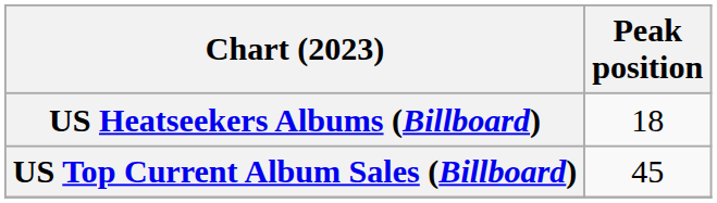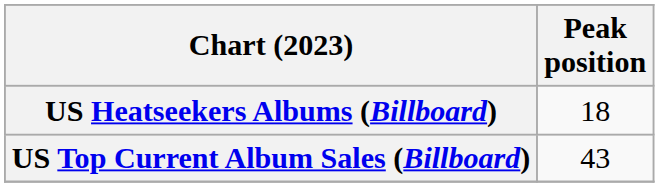 <table class="wikitable plainrowheaders" style="text-align:center">
 <tr>
 <th scope="col">Chart (2023)</th>
 <th scope="col">Peak<br>position</th>
 </tr>
 <tr>
 <th scope="row">US  <a href='#'>Heatseekers Albums</a> (<em><a href='#'>Billboard</a></em>)</th>
 <td>18</td>
 </tr>
 <tr>
 <th scope="row">US <a href='#'>Top Current Album Sales</a> (<em><a href='#'>Billboard</a></em>)</th>
-<td>45</td>
+<td>43</td>
 </tr>
 <tr>
 </tr>
 </table>
